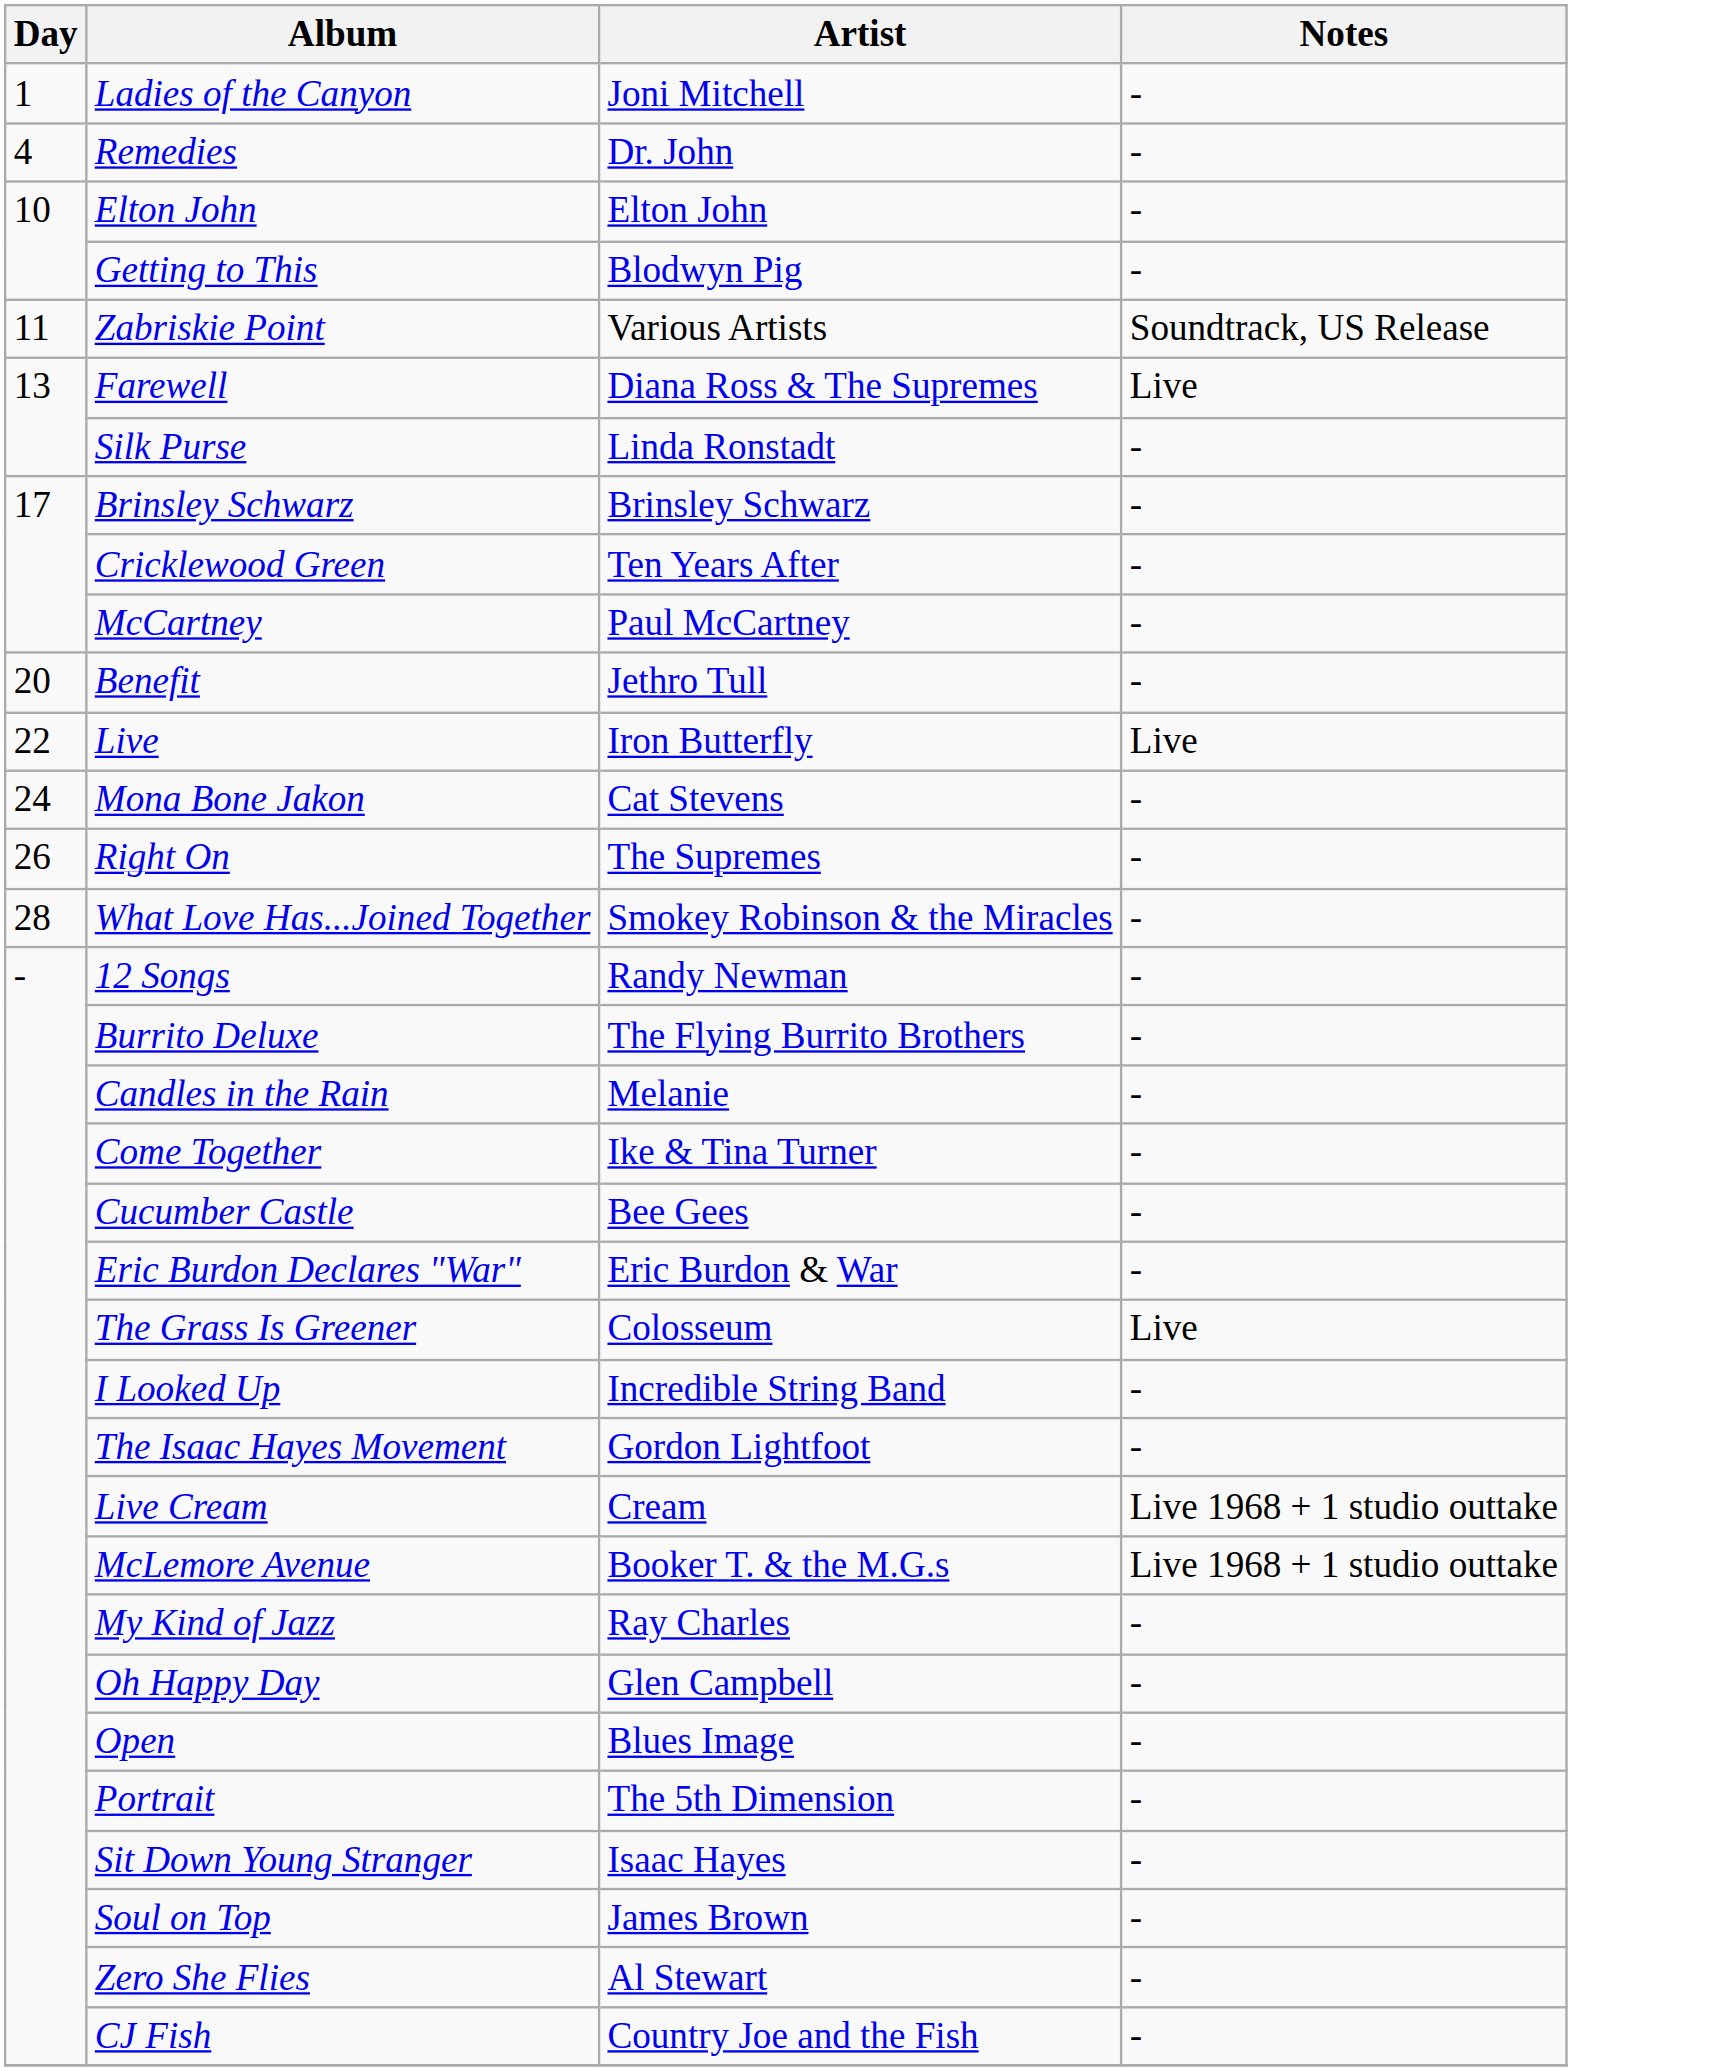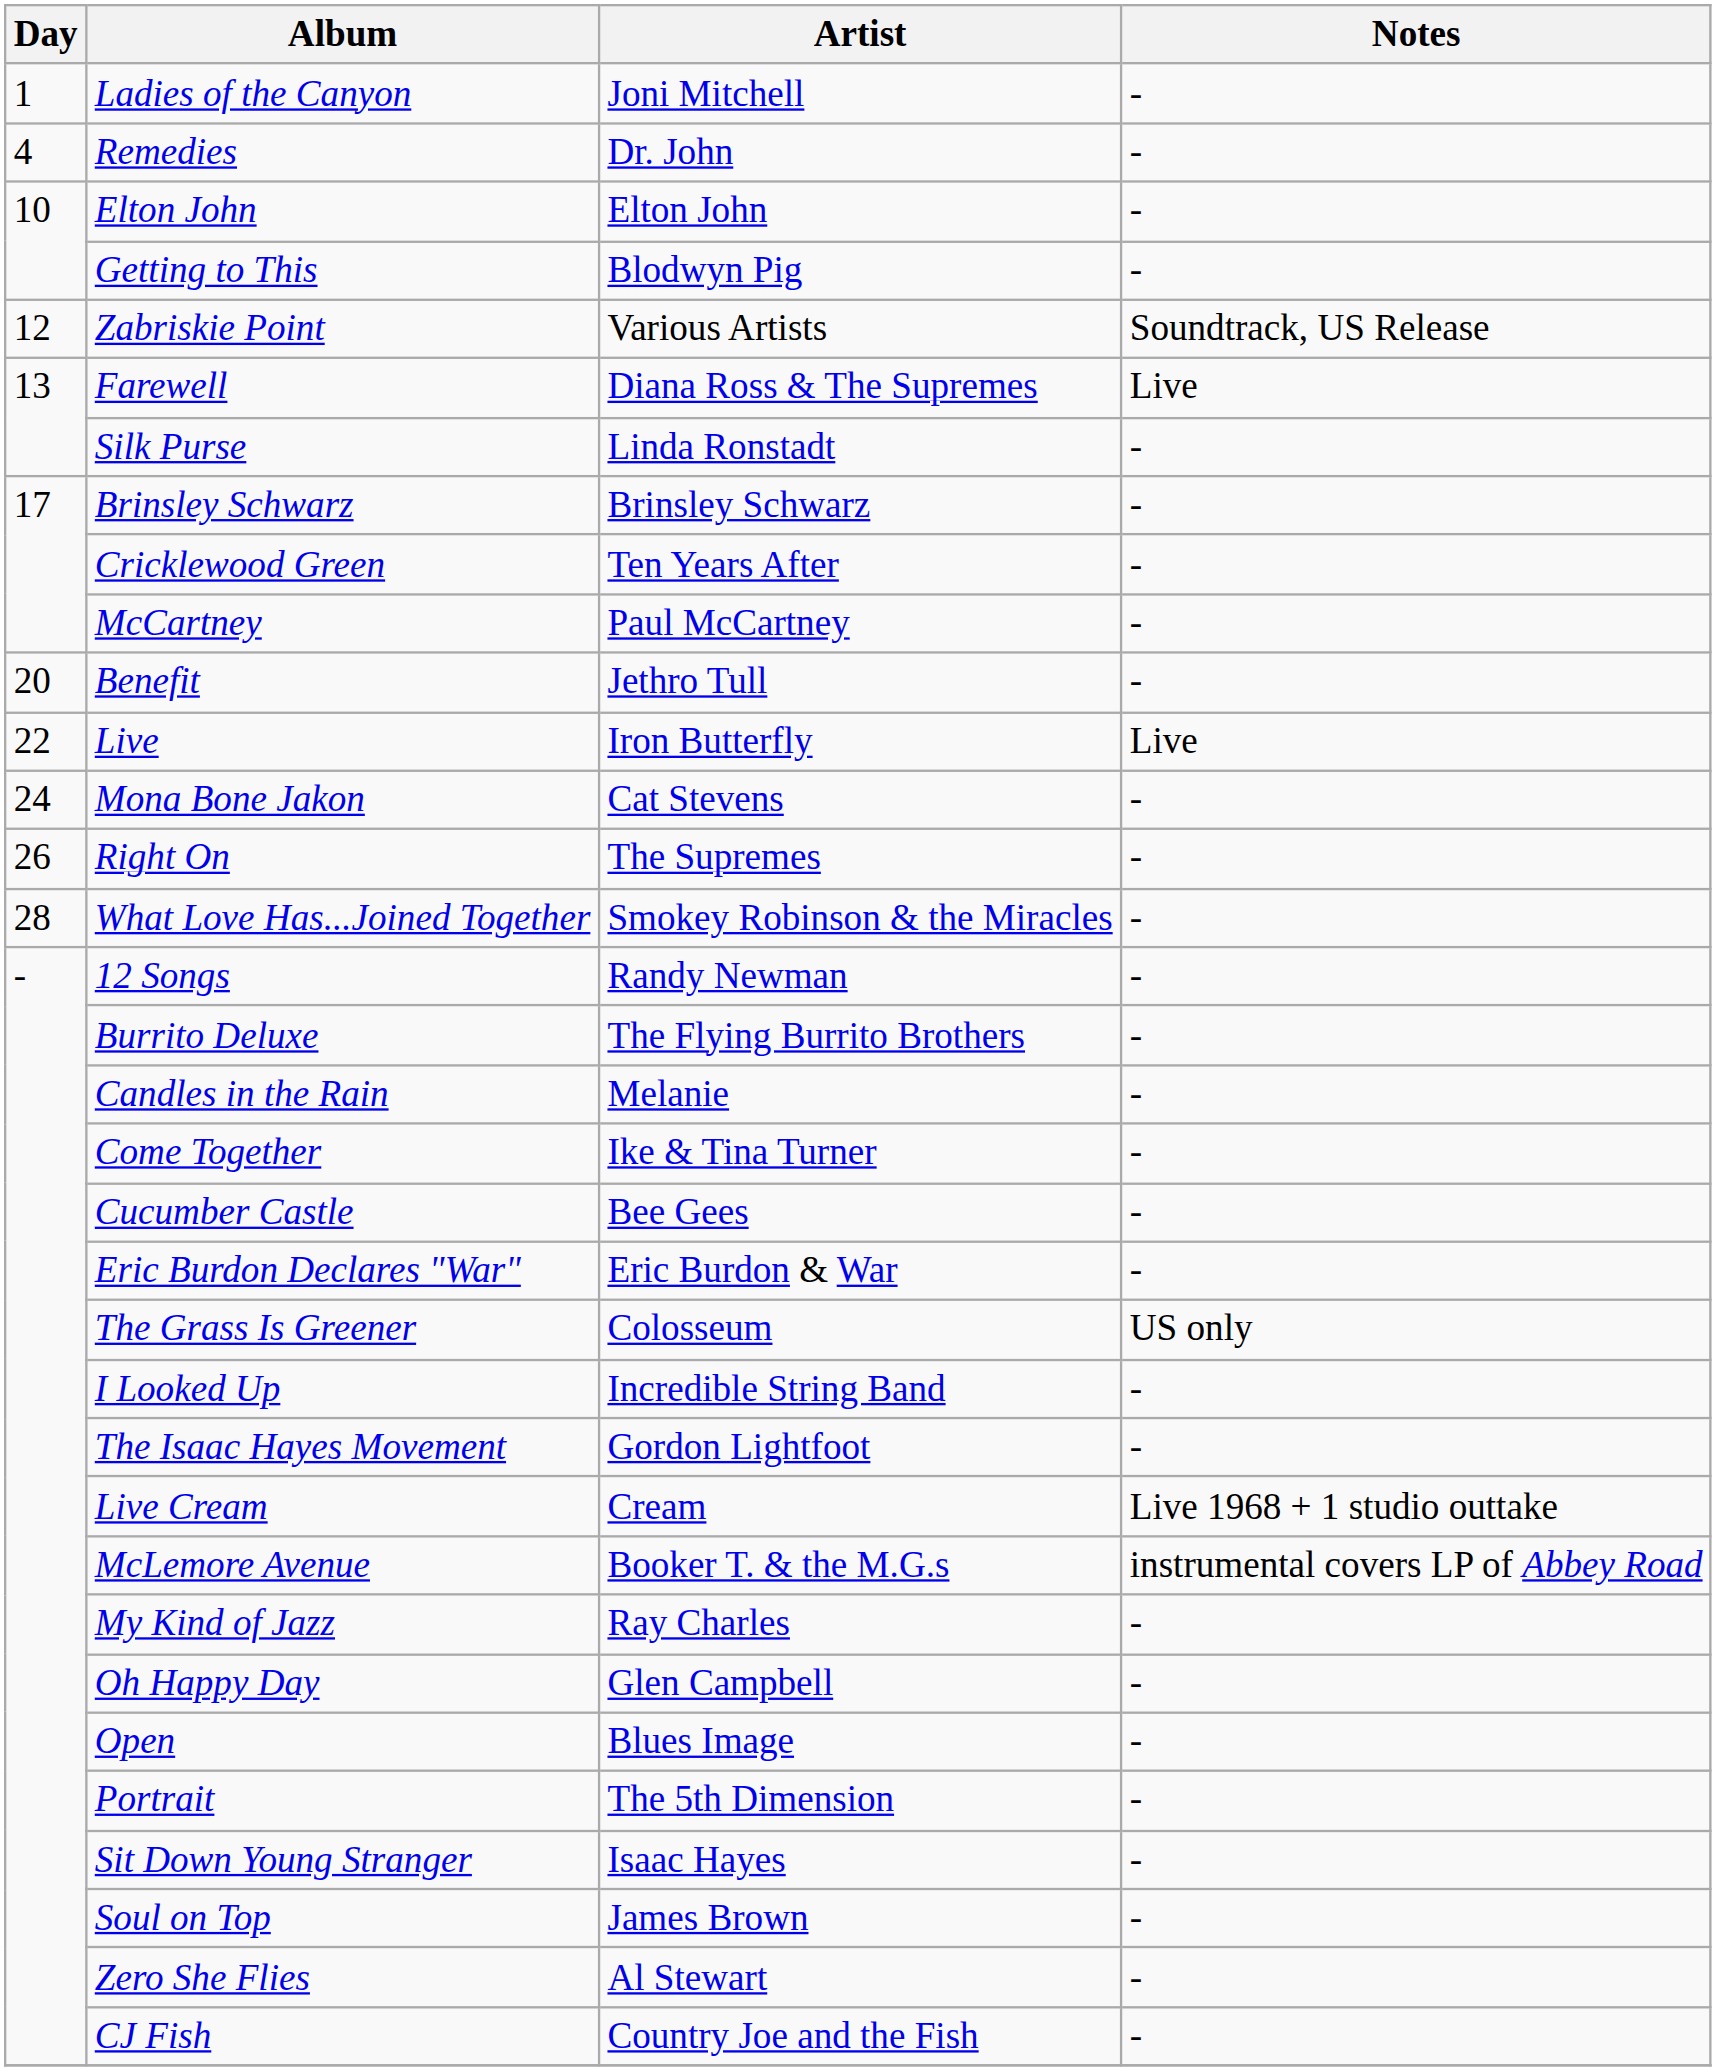 <table class="wikitable">
 <tr>
 <th>Day</th>
 <th>Album</th>
 <th>Artist</th>
 <th>Notes</th>
 </tr>
 <tr>
 <td rowspan="1" valign="top">1</td>
 <td><em><a href='#'>Ladies of the Canyon</a></em></td>
 <td><a href='#'>Joni Mitchell</a></td>
 <td>-</td>
 </tr>
 <tr>
 <td rowspan="1" valign="top">4</td>
 <td><em><a href='#'>Remedies</a></em></td>
 <td><a href='#'>Dr. John</a></td>
 <td>-</td>
 </tr>
 <tr>
 <td rowspan="2" valign="top">10</td>
 <td><em><a href='#'>Elton John</a></em></td>
 <td><a href='#'>Elton John</a></td>
 <td>-</td>
 </tr>
 <tr>
 <td><em><a href='#'>Getting to This</a></em></td>
 <td><a href='#'>Blodwyn Pig</a></td>
 <td>-</td>
 </tr>
 <tr>
-<td rowspan="1" valign="top">11</td>
+<td rowspan="1" valign="top">12</td>
 <td><em><a href='#'>Zabriskie Point</a></em></td>
 <td>Various Artists</td>
 <td>Soundtrack, US Release</td>
 </tr>
 <tr>
 <td rowspan="2" valign="top">13</td>
 <td><em><a href='#'>Farewell</a></em></td>
 <td><a href='#'>Diana Ross & The Supremes</a></td>
 <td>Live</td>
 </tr>
 <tr>
 <td><em><a href='#'>Silk Purse</a></em></td>
 <td><a href='#'>Linda Ronstadt</a></td>
 <td>-</td>
 </tr>
 <tr>
 <td rowspan="3" valign="top">17</td>
 <td><em><a href='#'>Brinsley Schwarz</a></em></td>
 <td><a href='#'>Brinsley Schwarz</a></td>
 <td>-</td>
 </tr>
 <tr>
 <td><em><a href='#'>Cricklewood Green</a></em></td>
 <td><a href='#'>Ten Years After</a></td>
 <td>-</td>
 </tr>
 <tr>
 <td><em><a href='#'>McCartney</a></em></td>
 <td><a href='#'>Paul McCartney</a></td>
 <td>-</td>
 </tr>
 <tr>
 <td rowspan="1" valign="top">20</td>
 <td><em><a href='#'>Benefit</a></em></td>
 <td><a href='#'>Jethro Tull</a></td>
 <td>-</td>
 </tr>
 <tr>
 <td rowspan="1" valign="top">22</td>
 <td><em><a href='#'>Live</a></em></td>
 <td><a href='#'>Iron Butterfly</a></td>
 <td>Live</td>
 </tr>
 <tr>
 <td rowspan="1" valign="top">24</td>
 <td><em><a href='#'>Mona Bone Jakon</a></em></td>
 <td><a href='#'>Cat Stevens</a></td>
 <td>-</td>
 </tr>
 <tr>
 <td rowspan="1" valign="top">26</td>
 <td><em><a href='#'>Right On</a></em></td>
 <td><a href='#'>The Supremes</a></td>
 <td>-</td>
 </tr>
 <tr>
 <td rowspan="1" valign="top">28</td>
 <td><em><a href='#'>What Love Has...Joined Together</a></em></td>
 <td><a href='#'>Smokey Robinson & the Miracles</a></td>
 <td>-</td>
 </tr>
 <tr>
 <td rowspan="19" valign="top">-</td>
 <td><em><a href='#'>12 Songs</a></em></td>
 <td><a href='#'>Randy Newman</a></td>
 <td>-</td>
 </tr>
 <tr>
 <td><em><a href='#'>Burrito Deluxe</a></em></td>
 <td><a href='#'>The Flying Burrito Brothers</a></td>
 <td>-</td>
 </tr>
 <tr>
 <td><em><a href='#'>Candles in the Rain</a></em></td>
 <td><a href='#'>Melanie</a></td>
 <td>-</td>
 </tr>
 <tr>
 <td><a href='#'><em>Come Together</em></a></td>
 <td><a href='#'>Ike & Tina Turner</a></td>
 <td>-</td>
 </tr>
 <tr>
 <td><em><a href='#'>Cucumber Castle</a></em></td>
 <td><a href='#'>Bee Gees</a></td>
 <td>-</td>
 </tr>
 <tr>
 <td><em><a href='#'>Eric Burdon Declares "War"</a></em></td>
 <td><a href='#'>Eric Burdon</a> & <a href='#'>War</a></td>
 <td>-</td>
 </tr>
 <tr>
 <td><em><a href='#'>The Grass Is Greener</a></em></td>
 <td><a href='#'>Colosseum</a></td>
-<td>Live</td>
+<td>US only</td>
 </tr>
 <tr>
 <td><em><a href='#'>I Looked Up</a></em></td>
 <td><a href='#'>Incredible String Band</a></td>
 <td>-</td>
 </tr>
 <tr>
 <td><em><a href='#'>The Isaac Hayes Movement</a></em></td>
 <td><a href='#'>Gordon Lightfoot</a></td>
 <td>-</td>
 </tr>
 <tr>
 <td><em><a href='#'>Live Cream</a></em></td>
 <td><a href='#'>Cream</a></td>
 <td>Live 1968 + 1 studio outtake</td>
 </tr>
 <tr>
 <td><em><a href='#'>McLemore Avenue</a></em></td>
 <td><a href='#'>Booker T. & the M.G.s</a></td>
-<td>Live 1968 + 1 studio outtake</td>
+<td>instrumental covers LP of <em><a href='#'>Abbey Road</a></em></td>
 </tr>
 <tr>
 <td><em><a href='#'>My Kind of Jazz</a></em></td>
 <td><a href='#'>Ray Charles</a></td>
 <td>-</td>
 </tr>
 <tr>
 <td><em><a href='#'>Oh Happy Day</a></em></td>
 <td><a href='#'>Glen Campbell</a></td>
 <td>-</td>
 </tr>
 <tr>
 <td><em><a href='#'>Open</a></em></td>
 <td><a href='#'>Blues Image</a></td>
 <td>-</td>
 </tr>
 <tr>
 <td><em><a href='#'>Portrait</a></em></td>
 <td><a href='#'>The 5th Dimension</a></td>
 <td>-</td>
 </tr>
 <tr>
 <td><em><a href='#'>Sit Down Young Stranger</a></em></td>
 <td><a href='#'>Isaac Hayes</a></td>
 <td>-</td>
 </tr>
 <tr>
 <td><em><a href='#'>Soul on Top</a></em></td>
 <td><a href='#'>James Brown</a></td>
 <td>-</td>
 </tr>
 <tr>
 <td><em><a href='#'>Zero She Flies</a></em></td>
 <td><a href='#'>Al Stewart</a></td>
 <td>-</td>
 </tr>
 <tr>
 <td><em><a href='#'>CJ Fish</a></em></td>
 <td><a href='#'>Country Joe and the Fish</a></td>
 <td>-</td>
 </tr>
 <tr>
 </tr>
 </table>
